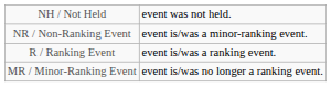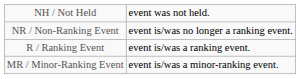 <table class="wikitable" style="font-size:90%">
 <tr>
 <td style="text-align:center; color:#555555;" colspan=4>NH / Not Held</td>
 <td>event was not held.</td>
 </tr>
 <tr>
 <td style="text-align:center; color:#555555;" colspan=4>NR / Non-Ranking Event</td>
-<td>event is/was a minor-ranking event.</td>
+<td>event is/was no longer a ranking event.</td>
 </tr>
 <tr>
 <td style="text-align:center; color:#555555;" colspan=4>R / Ranking Event</td>
 <td>event is/was a ranking event.</td>
 </tr>
 <tr>
 <td style="text-align:center; color:#555555;" colspan=4>MR / Minor-Ranking Event</td>
-<td>event is/was no longer a ranking event.</td>
+<td>event is/was a minor-ranking event.</td>
 </tr>
 </table>
